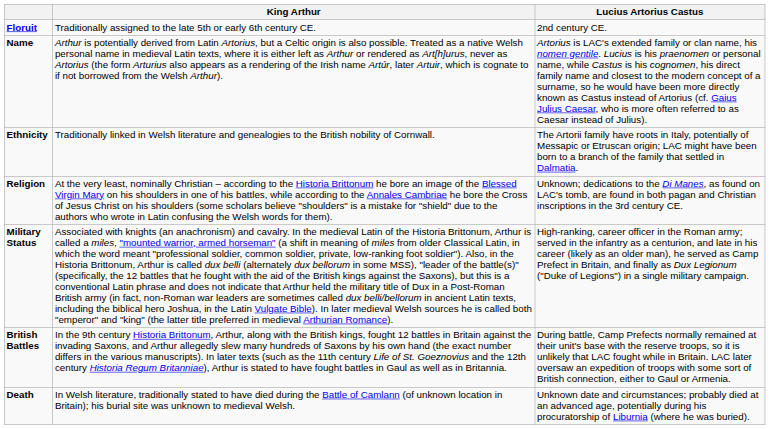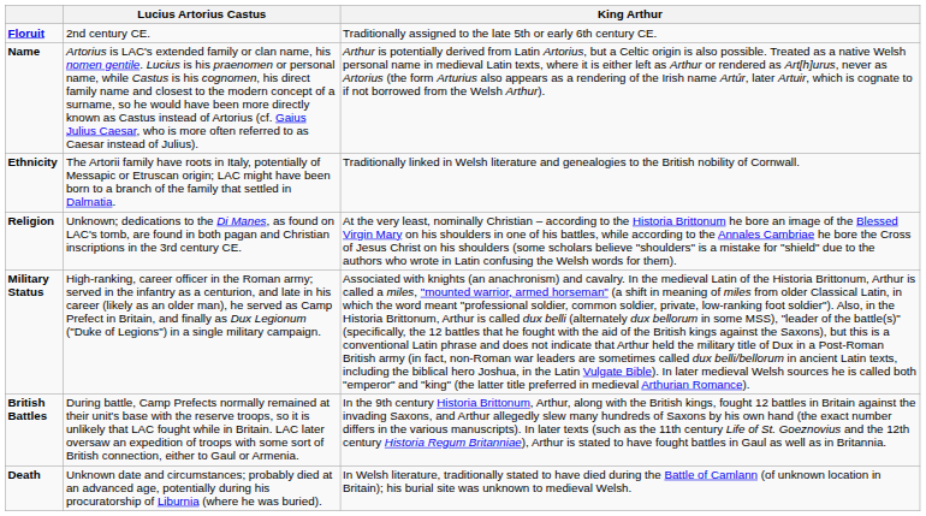 <table class="wikitable" border="1">
 <tr style="vertical-align: top">
 <th></th>
+<th>Lucius Artorius Castus</th>
 <th>King Arthur</th>
-<th>Lucius Artorius Castus</th>
 </tr>
 <tr style="vertical-align: top">
 <td><strong><a href='#'>Floruit</a></strong></td>
+<td>2nd century CE.</td>
 <td>Traditionally assigned to the late 5th or early 6th century CE.</td>
-<td>2nd century CE.</td>
 </tr>
 <tr style="vertical-align: top">
 <td><strong>Name</strong></td>
+<td><em>Artorius</em> is LAC's extended family or clan name, his <em><a href='#'>nomen gentile</a></em>. <em>Lucius</em> is his <em>praenomen</em> or personal name, while <em>Castus</em> is his <em>cognomen</em>, his direct family name and closest to the modern concept of a surname, so he would have been more directly known as Castus instead of Artorius (cf. <a href='#'>Gaius Julius Caesar</a>, who is more often referred to as Caesar instead of Julius).</td>
 <td><em>Arthur</em> is potentially derived from Latin <em>Artorius</em>, but a Celtic origin is also possible. Treated as a native Welsh personal name in medieval Latin texts, where it is either left as <em>Arthur</em> or rendered as <em>Art[h]urus</em>, never as <em>Artorius</em> (the form <em>Arturius</em> also appears as a rendering of the Irish name <em>Artúr</em>, later <em>Artuir</em>, which is cognate to if not borrowed from the Welsh <em>Arthur</em>).</td>
-<td><em>Artorius</em> is LAC's extended family or clan name, his <em><a href='#'>nomen gentile</a></em>. <em>Lucius</em> is his <em>praenomen</em> or personal name, while <em>Castus</em> is his <em>cognomen</em>, his direct family name and closest to the modern concept of a surname, so he would have been more directly known as Castus instead of Artorius (cf. <a href='#'>Gaius Julius Caesar</a>, who is more often referred to as Caesar instead of Julius).</td>
 </tr>
 <tr style="vertical-align: top">
 <td><strong>Ethnicity</strong></td>
+<td>The Artorii family have roots in Italy, potentially of Messapic or Etruscan origin; LAC might have been born to a branch of the family that settled in <a href='#'>Dalmatia</a>.</td>
 <td>Traditionally linked in Welsh literature and genealogies to the British nobility of Cornwall.</td>
-<td>The Artorii family have roots in Italy, potentially of Messapic or Etruscan origin; LAC might have been born to a branch of the family that settled in <a href='#'>Dalmatia</a>.</td>
 </tr>
 <tr style="vertical-align: top">
 <td><strong>Religion</strong></td>
+<td>Unknown; dedications to the <em><a href='#'>Di Manes</a></em>, as found on LAC's tomb, are found in both pagan and Christian inscriptions in the 3rd century CE.</td>
 <td>At the very least, nominally Christian – according to the <a href='#'>Historia Brittonum</a> he bore an image of the <a href='#'>Blessed Virgin Mary</a> on his shoulders in one of his battles, while according to the <a href='#'>Annales Cambriae</a> he bore the Cross of Jesus Christ on his shoulders (some scholars believe "shoulders" is a mistake for "shield" due to the authors who wrote in Latin confusing the Welsh words for them).</td>
-<td>Unknown; dedications to the <em><a href='#'>Di Manes</a></em>, as found on LAC's tomb, are found in both pagan and Christian inscriptions in the 3rd century CE.</td>
 </tr>
 <tr style="vertical-align: top">
 <td><strong>Military Status</strong></td>
+<td>High-ranking, career officer in the Roman army; served in the infantry as a centurion, and late in his career (likely as an older man), he served as Camp Prefect in Britain, and finally as <em>Dux Legionum</em> ("Duke of Legions") in a single military campaign.</td>
 <td>Associated with knights (an anachronism) and cavalry. In the medieval Latin of the Historia Brittonum, Arthur is called a <em>miles</em>, <a href='#'>"mounted warrior, armed horseman"</a> (a shift in meaning of <em>miles</em> from older Classical Latin, in which the word meant "professional soldier, common soldier, private, low-ranking foot soldier"). Also, in the Historia Brittonum, Arthur is called <em>dux belli</em> (alternately <em>dux bellorum</em> in some MSS), "leader of the battle(s)" (specifically, the 12 battles that he fought with the aid of the British kings against the Saxons), but this is a conventional Latin phrase and does not indicate that Arthur held the military title of Dux in a Post-Roman British army (in fact, non-Roman war leaders are sometimes called <em>dux belli/bellorum</em> in ancient Latin texts, including the biblical hero Joshua, in the Latin <a href='#'>Vulgate Bible</a>). In later medieval Welsh sources he is called both "emperor" and "king" (the latter title preferred in medieval <a href='#'>Arthurian Romance</a>).</td>
-<td>High-ranking, career officer in the Roman army; served in the infantry as a centurion, and late in his career (likely as an older man), he served as Camp Prefect in Britain, and finally as <em>Dux Legionum</em> ("Duke of Legions") in a single military campaign.</td>
 </tr>
 <tr style="vertical-align: top">
 <td><strong>British Battles</strong></td>
+<td>During battle, Camp Prefects normally remained at their unit's base with the reserve troops, so it is unlikely that LAC fought while in Britain. LAC later oversaw an expedition of troops with some sort of British connection, either to Gaul or Armenia.</td>
 <td>In the 9th century <a href='#'>Historia Brittonum</a>, Arthur, along with the British kings, fought 12 battles in Britain against the invading Saxons, and Arthur allegedly slew many hundreds of Saxons by his own hand (the exact number differs in the various manuscripts). In later texts (such as the 11th century <em>Life of St. Goeznovius</em> and the 12th century <em><a href='#'>Historia Regum Britanniae</a></em>), Arthur is stated to have fought battles in Gaul as well as in Britannia.</td>
-<td>During battle, Camp Prefects normally remained at their unit's base with the reserve troops, so it is unlikely that LAC fought while in Britain. LAC later oversaw an expedition of troops with some sort of British connection, either to Gaul or Armenia.</td>
 </tr>
 <tr style="vertical-align: top">
 <td><strong>Death</strong></td>
+<td>Unknown date and circumstances; probably died at an advanced age, potentially during his procuratorship of <a href='#'>Liburnia</a> (where he was buried).</td>
 <td>In Welsh literature, traditionally stated to have died during the <a href='#'>Battle of Camlann</a> (of unknown location in Britain); his burial site was unknown to medieval Welsh.</td>
-<td>Unknown date and circumstances; probably died at an advanced age, potentially during his procuratorship of <a href='#'>Liburnia</a> (where he was buried).</td>
 </tr>
 </table>
